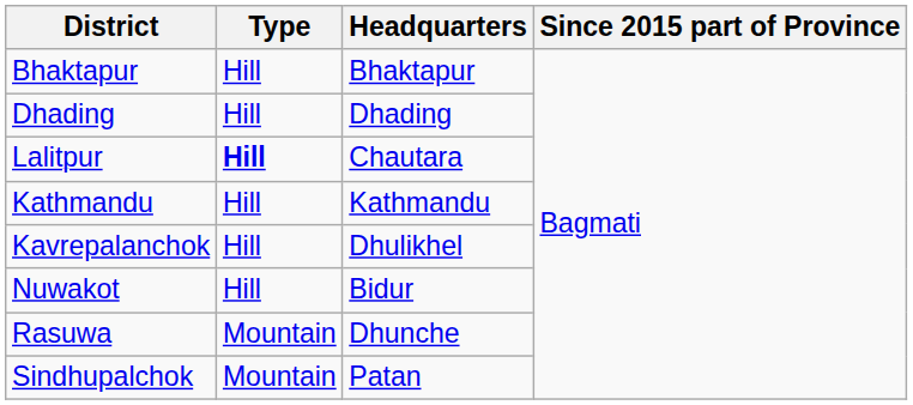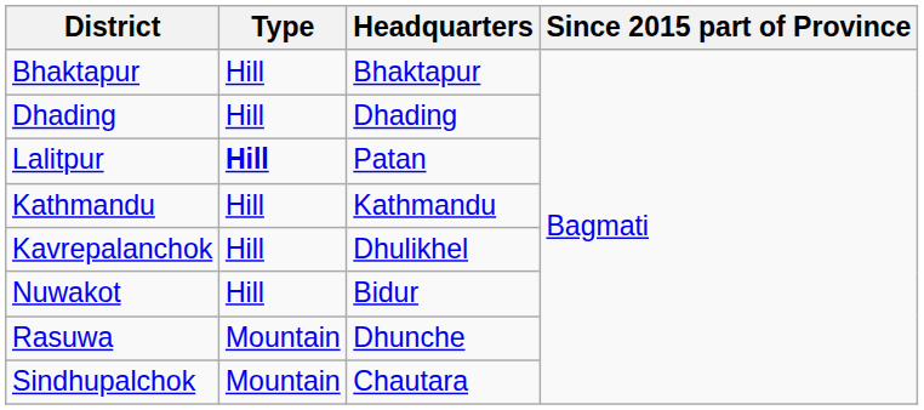 <table class="wikitable">
 <tr>
 <th>District</th>
 <th>Type</th>
 <th>Headquarters</th>
 <th>Since 2015 part of Province</th>
 </tr>
 <tr>
 <td><a href='#'>Bhaktapur</a></td>
 <td><a href='#'>Hill</a></td>
 <td><a href='#'>Bhaktapur</a></td>
 <td rowspan="8"><a href='#'>Bagmati</a></td>
 </tr>
 <tr>
 <td><a href='#'>Dhading</a></td>
 <td><a href='#'>Hill</a></td>
 <td><a href='#'>Dhading</a></td>
 </tr>
 <tr>
 <td><a href='#'>Lalitpur</a></td>
 <td><strong><a href='#'>Hill</a></strong></td>
-<td><a href='#'>Chautara</a></td>
+<td><a href='#'>Patan</a></td>
 </tr>
 <tr>
 <td><a href='#'>Kathmandu</a></td>
 <td><a href='#'>Hill</a></td>
 <td><a href='#'>Kathmandu</a></td>
 </tr>
 <tr>
 <td><a href='#'>Kavrepalanchok</a></td>
 <td><a href='#'>Hill</a></td>
 <td><a href='#'>Dhulikhel</a></td>
 </tr>
 <tr>
 <td><a href='#'>Nuwakot</a></td>
 <td><a href='#'>Hill</a></td>
 <td><a href='#'>Bidur</a></td>
 </tr>
 <tr>
 <td><a href='#'>Rasuwa</a></td>
 <td><a href='#'>Mountain</a></td>
 <td><a href='#'>Dhunche</a></td>
 </tr>
 <tr>
 <td><a href='#'>Sindhupalchok</a></td>
 <td><a href='#'>Mountain</a></td>
-<td><a href='#'>Patan</a></td>
+<td><a href='#'>Chautara</a></td>
 </tr>
 </table>
